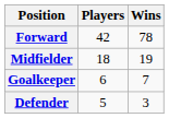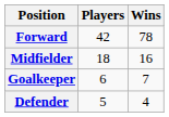 <table class="wikitable sortable plainrowheaders" style=text-align:center>
 <tr>
 <th scope=col>Position</th>
 <th scope=col>Players</th>
 <th scope=col>Wins</th>
 </tr>
 <tr>
 <th scope=row><a href='#'>Forward</a></th>
 <td>42</td>
 <td>78</td>
 </tr>
 <tr>
 <th scope=row><a href='#'>Midfielder</a></th>
 <td>18</td>
-<td>19</td>
+<td>16</td>
 </tr>
 <tr>
 <th scope=row><a href='#'>Goalkeeper</a></th>
 <td>6</td>
 <td>7</td>
 </tr>
 <tr>
 <th scope=row><a href='#'>Defender</a></th>
 <td>5</td>
-<td>3</td>
+<td>4</td>
 </tr>
 </table>
